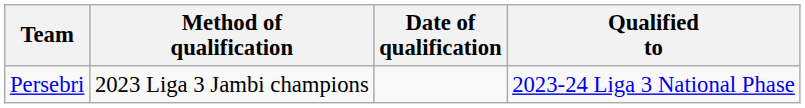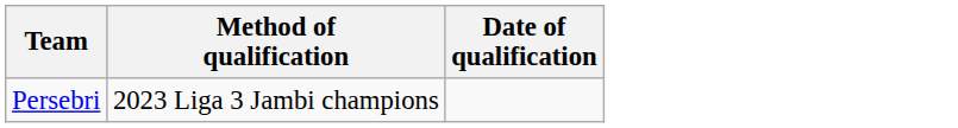 <table class="wikitable sortable" style="text-align: left;">
 <tr>
 <th>Team</th>
 <th>Method of <br> qualification</th>
 <th>Date of <br> qualification</th>
-<th>Qualified <br> to<br></th>
 </tr>
 <tr>
 <td><a href='#'>Persebri</a></td>
 <td {{Sort>2023 Liga 3 Jambi champions</td>
 <td></td>
-<td><a href='#'>2023-24 Liga 3 National Phase</a></td>
 </tr>
 </table>
